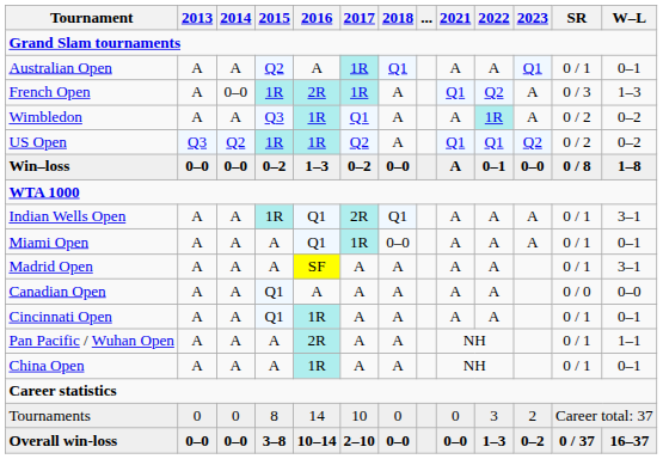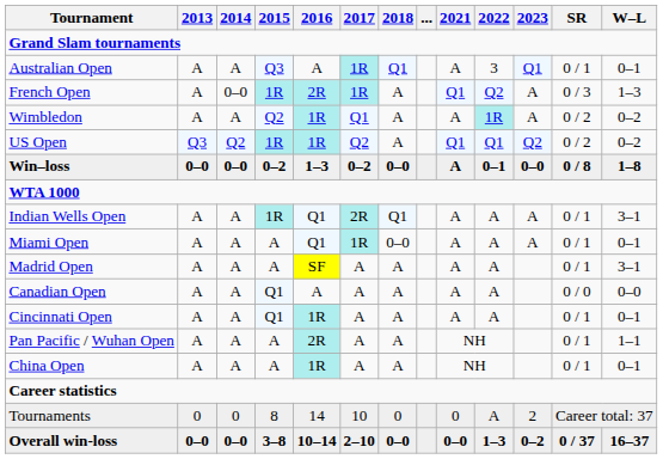 <table class="wikitable nowrap" style="text-align:center;">
 <tr>
 <th>Tournament</th>
 <th><a href='#'>2013</a></th>
 <th><a href='#'>2014</a></th>
 <th><a href='#'>2015</a></th>
 <th><a href='#'>2016</a></th>
 <th><a href='#'>2017</a></th>
 <th><a href='#'>2018</a></th>
 <th>...</th>
 <th><a href='#'>2021</a></th>
 <th><a href='#'>2022</a></th>
 <th><a href='#'>2023</a></th>
 <th>SR</th>
 <th>W–L</th>
 </tr>
 <tr>
 <td align=left colspan="14"><strong><a href='#'>Grand Slam tournaments</a></strong></td>
 </tr>
 <tr>
 <td style="text-align:left;"><a href='#'>Australian Open</a></td>
 <td>A</td>
 <td>A</td>
-<td style="background:#f0f8ff;"><a href='#'>Q2</a></td>
+<td style="background:#f0f8ff;"><a href='#'>Q3</a></td>
 <td>A</td>
 <td style="background:#afeeee;"><a href='#'>1R</a></td>
 <td style="background:#f0f8ff;"><a href='#'>Q1</a></td>
 <td></td>
 <td>A</td>
-<td>A</td>
+<td>3</td>
 <td style="background:#f0f8ff;"><a href='#'>Q1</a></td>
 <td>0 / 1</td>
 <td>0–1</td>
 </tr>
 <tr>
 <td style="text-align:left;"><a href='#'>French Open</a></td>
 <td>A</td>
 <td>0–0</td>
 <td style="background:#afeeee;"><a href='#'>1R</a></td>
 <td style="background:#afeeee;"><a href='#'>2R</a></td>
 <td style="background:#afeeee;"><a href='#'>1R</a></td>
 <td>A</td>
 <td></td>
 <td style="background:#f0f8ff;"><a href='#'>Q1</a></td>
 <td bgcolor="#f0f8ff"><a href='#'>Q2</a></td>
 <td>A</td>
 <td>0 / 3</td>
 <td>1–3</td>
 </tr>
 <tr>
 <td style="text-align:left;"><a href='#'>Wimbledon</a></td>
 <td>A</td>
 <td>A</td>
-<td style="background:#f0f8ff;"><a href='#'>Q3</a></td>
+<td style="background:#f0f8ff;"><a href='#'>Q2</a></td>
 <td style="background:#afeeee;"><a href='#'>1R</a></td>
 <td style="background:#f0f8ff;"><a href='#'>Q1</a></td>
 <td>A</td>
 <td></td>
 <td>A</td>
 <td style="background:#afeeee;"><a href='#'>1R</a></td>
 <td>A</td>
 <td>0 / 2</td>
 <td>0–2</td>
 </tr>
 <tr>
 <td style="text-align:left;"><a href='#'>US Open</a></td>
 <td style="background:#f0f8ff;"><a href='#'>Q3</a></td>
 <td style="background:#f0f8ff;"><a href='#'>Q2</a></td>
 <td style="background:#afeeee;"><a href='#'>1R</a></td>
 <td style="background:#afeeee;"><a href='#'>1R</a></td>
 <td style="background:#f0f8ff;"><a href='#'>Q2</a></td>
 <td>A</td>
 <td></td>
 <td style="background:#f0f8ff;"><a href='#'>Q1</a></td>
 <td style="background:#f0f8ff;"><a href='#'>Q1</a></td>
 <td style=background:#f0f8ff><a href='#'>Q2</a></td>
 <td>0 / 2</td>
 <td>0–2</td>
 </tr>
 <tr style="background:#efefef;font-weight:bold">
 <td style="text-align:left;">Win–loss</td>
 <td>0–0</td>
 <td>0–0</td>
 <td>0–2</td>
 <td>1–3</td>
 <td>0–2</td>
 <td>0–0</td>
 <td></td>
 <td>A</td>
 <td>0–1</td>
 <td>0–0</td>
 <td>0 / 8</td>
 <td>1–8</td>
 </tr>
 <tr>
 <td colspan="14" align=left><strong><a href='#'>WTA 1000</a></strong></td>
 </tr>
 <tr>
 <td align=left><a href='#'>Indian Wells Open</a></td>
 <td>A</td>
 <td>A</td>
 <td bgcolor=afeeee>1R</td>
 <td bgcolor=f0f8ff>Q1</td>
 <td bgcolor=afeeee>2R</td>
 <td bgcolor=f0f8ff>Q1</td>
 <td></td>
 <td>A</td>
 <td>A</td>
 <td>A</td>
 <td>0 / 1</td>
 <td>3–1</td>
 </tr>
 <tr>
 <td align=left><a href='#'>Miami Open</a></td>
 <td>A</td>
 <td>A</td>
 <td>A</td>
 <td bgcolor=f0f8ff>Q1</td>
 <td bgcolor=afeeee>1R</td>
 <td>0–0</td>
 <td></td>
 <td>A</td>
 <td>A</td>
 <td>A</td>
 <td>0 / 1</td>
 <td>0–1</td>
 </tr>
 <tr>
 <td align=left><a href='#'>Madrid Open</a></td>
 <td>A</td>
 <td>A</td>
 <td>A</td>
 <td bgcolor=yellow>SF</td>
 <td>A</td>
 <td>A</td>
 <td></td>
 <td>A</td>
 <td>A</td>
 <td></td>
 <td>0 / 1</td>
 <td>3–1</td>
 </tr>
 <tr>
 <td align=left><a href='#'>Canadian Open</a></td>
 <td>A</td>
 <td>A</td>
 <td bgcolor=f0f8ff>Q1</td>
 <td>A</td>
 <td>A</td>
 <td>A</td>
 <td></td>
 <td>A</td>
 <td>A</td>
 <td></td>
 <td>0 / 0</td>
 <td>0–0</td>
 </tr>
 <tr>
 <td align=left><a href='#'>Cincinnati Open</a></td>
 <td>A</td>
 <td>A</td>
 <td bgcolor=f0f8ff>Q1</td>
 <td bgcolor=afeeee>1R</td>
 <td>A</td>
 <td>A</td>
 <td></td>
 <td>A</td>
 <td>A</td>
 <td></td>
 <td>0 / 1</td>
 <td>0–1</td>
 </tr>
 <tr>
 <td align=left><a href='#'>Pan Pacific</a> / <a href='#'>Wuhan Open</a></td>
 <td>A</td>
 <td>A</td>
 <td>A</td>
 <td bgcolor=afeeee>2R</td>
 <td>A</td>
 <td>A</td>
 <td></td>
 <td colspan="2">NH</td>
 <td></td>
 <td>0 / 1</td>
 <td>1–1</td>
 </tr>
 <tr>
 <td align=left><a href='#'>China Open</a></td>
 <td>A</td>
 <td>A</td>
 <td>A</td>
 <td bgcolor=afeeee>1R</td>
 <td>A</td>
 <td>A</td>
 <td></td>
 <td colspan="2">NH</td>
 <td></td>
 <td>0 / 1</td>
 <td>0–1</td>
 </tr>
 <tr>
 <td colspan="14" align=left><strong>Career statistics</strong></td>
 </tr>
 <tr bgcolor=efefef>
 <td align=left>Tournaments</td>
 <td>0</td>
 <td>0</td>
 <td>8</td>
 <td>14</td>
 <td>10</td>
 <td>0</td>
 <td></td>
 <td>0</td>
-<td>3</td>
+<td>A</td>
 <td>2</td>
 <td colspan="3">Career total: 37</td>
 </tr>
 <tr style=background:#efefef;font-weight:bold>
 <td align=left>Overall win-loss</td>
 <td>0–0</td>
 <td>0–0</td>
 <td>3–8</td>
 <td>10–14</td>
 <td>2–10</td>
 <td>0–0</td>
 <td></td>
 <td>0–0</td>
 <td>1–3</td>
 <td>0–2</td>
 <td>0 / 37</td>
 <td>16–37</td>
 </tr>
 </table>
